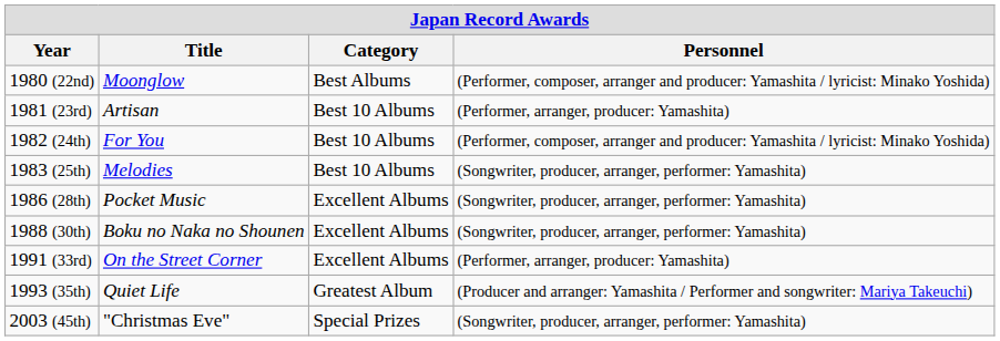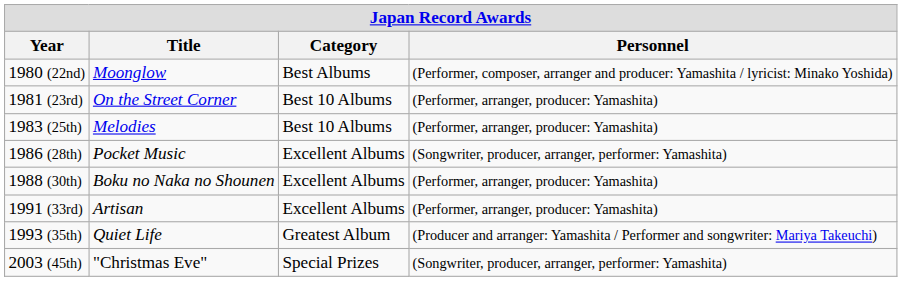 <table class="wikitable" border="1">
 <tr>
 <td colspan=4 bgcolor="#DDDDDD" align=center><strong><a href='#'>Japan Record Awards</a></strong></td>
 </tr>
 <tr>
 <th align="center">Year</th>
 <th align="center">Title</th>
 <th align="center">Category</th>
 <th align="center">Personnel</th>
 </tr>
 <tr>
 <td !align="center">1980 <small>(22nd)</small></td>
 <td align="left"><em><a href='#'>Moonglow</a></em></td>
 <td align="left">Best Albums</td>
 <td><small>(Performer, composer, arranger and producer: Yamashita / lyricist: Minako Yoshida)</small></td>
 </tr>
 <tr>
 <td !align="center">1981 <small>(23rd)</small></td>
-<td align="left"><em>Artisan</em></td>
+<td align="left"><em><a href='#'>On the Street Corner</a></em></td>
 <td align="left">Best 10 Albums</td>
 <td><small>(Performer, arranger, producer: Yamashita)</small></td>
-</tr>
-<tr>
-<td !align="center">1982 <small>(24th)</small></td>
-<td align="left"><em><a href='#'>For You</a></em></td>
-<td align="left">Best 10 Albums</td>
-<td><small>(Performer, composer, arranger and producer: Yamashita / lyricist: Minako Yoshida)</small></td>
 </tr>
 <tr>
 <td !align="center">1983 <small>(25th)</small></td>
 <td align="left"><em><a href='#'>Melodies</a></em></td>
 <td>Best 10 Albums</td>
-<td><small>(Songwriter, producer, arranger, performer: Yamashita)</small></td>
+<td><small>(Performer, arranger, producer: Yamashita)</small></td>
 </tr>
 <tr>
 <td !align="center">1986 <small>(28th)</small></td>
 <td align="left"><em>Pocket Music</em></td>
 <td align="left">Excellent Albums</td>
 <td><small>(Songwriter, producer, arranger, performer: Yamashita)</small></td>
 </tr>
 <tr>
 <td !align="center">1988 <small>(30th)</small></td>
 <td align="left"><em>Boku no Naka no Shounen</em></td>
 <td align="left">Excellent Albums</td>
-<td><small>(Songwriter, producer, arranger, performer: Yamashita)</small></td>
+<td><small>(Performer, arranger, producer: Yamashita)</small></td>
 </tr>
 <tr>
 <td !align="center">1991 <small>(33rd)</small></td>
-<td align="left"><em><a href='#'>On the Street Corner</a></em></td>
+<td align="left"><em>Artisan</em></td>
 <td align="left">Excellent Albums</td>
 <td><small>(Performer, arranger, producer: Yamashita)</small></td>
 </tr>
 <tr>
 <td !align="center">1993 <small>(35th)</small></td>
 <td align="left"><em>Quiet Life</em></td>
 <td align="left">Greatest Album</td>
 <td><small>(Producer and arranger: Yamashita / Performer and songwriter: <a href='#'>Mariya Takeuchi</a>)</small></td>
 </tr>
 <tr>
 <td align="left">2003 <small>(45th)</small></td>
 <td align="left">"Christmas Eve"</td>
 <td align="left">Special Prizes</td>
 <td><small>(Songwriter, producer, arranger, performer: Yamashita)</small></td>
 </tr>
 </table>
